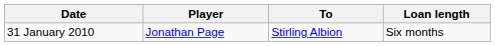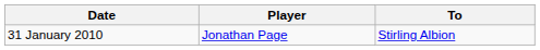 <table class="wikitable" style="font-size:95%; width:50%">
 <tr>
 <th>Date</th>
 <th>Player</th>
 <th>To</th>
-<th>Loan length</th>
 </tr>
 <tr>
 <td>31 January 2010</td>
 <td> <a href='#'>Jonathan Page</a></td>
 <td><a href='#'>Stirling Albion</a></td>
-<td>Six months</td>
 </tr>
 </table>
